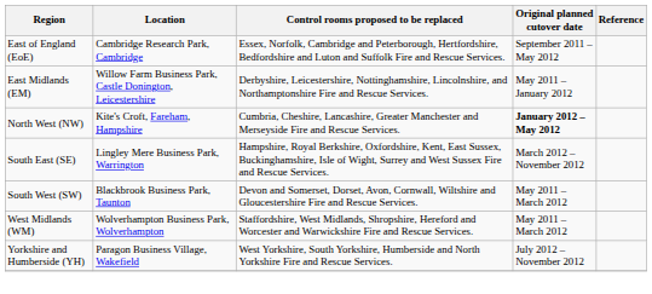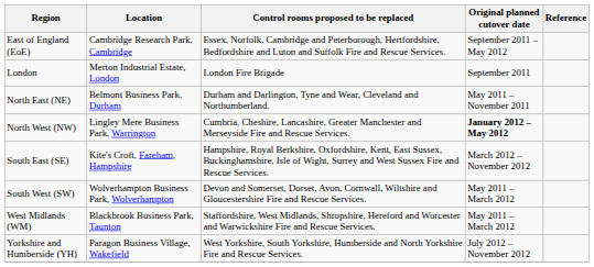 <table class="wikitable" border="1" style="font-size: 90%;">
 <tr>
 <th>Region</th>
 <th>Location</th>
 <th>Control rooms proposed to be replaced</th>
 <th>Original planned cutover date</th>
 <th>Reference</th>
 </tr>
 <tr>
 <td>East of England (EoE)</td>
 <td>Cambridge Research Park, <a href='#'>Cambridge</a></td>
 <td>Essex, Norfolk, Cambridge and Peterborough, Hertfordshire, Bedfordshire and Luton and Suffolk Fire and Rescue Services.</td>
 <td>September 2011 – May 2012</td>
 <td></td>
 </tr>
 <tr>
-<td>East Midlands (EM)</td>
-<td>Willow Farm Business Park, <a href='#'>Castle Donington</a>, <a href='#'>Leicestershire</a></td>
-<td>Derbyshire, Leicestershire, Nottinghamshire, Lincolnshire, and Northamptonshire Fire and Rescue Services.</td>
-<td>May 2011 – January 2012</td>
+<td>London</td>
+<td>Merton Industrial Estate, <a href='#'>London</a></td>
+<td>London Fire Brigade</td>
+<td>September 2011</td>
+<td></td>
+</tr>
+<tr>
+<td>North East (NE)</td>
+<td>Belmont Business Park, <a href='#'>Durham</a></td>
+<td>Durham and Darlington, Tyne and Wear, Cleveland and Northumberland.</td>
+<td>May 2011 – November 2011</td>
 <td></td>
 </tr>
 <tr>
 <td>North West (NW)</td>
-<td>Kite's Croft, <a href='#'>Fareham</a>, <a href='#'>Hampshire</a></td>
+<td>Lingley Mere Business Park, <a href='#'>Warrington</a></td>
 <td>Cumbria, Cheshire, Lancashire, Greater Manchester and Merseyside Fire and Rescue Services.</td>
 <td><strong>January 2012 – May 2012</strong></td>
 <td></td>
 </tr>
 <tr>
 <td>South East (SE)</td>
-<td>Lingley Mere Business Park, <a href='#'>Warrington</a></td>
+<td>Kite's Croft, <a href='#'>Fareham</a>, <a href='#'>Hampshire</a></td>
 <td>Hampshire, Royal Berkshire, Oxfordshire, Kent, East Sussex, Buckinghamshire, Isle of Wight, Surrey and West Sussex Fire and Rescue Services.</td>
 <td>March 2012 – November 2012</td>
 <td></td>
 </tr>
 <tr>
 <td>South West (SW)</td>
-<td>Blackbrook Business Park, <a href='#'>Taunton</a></td>
+<td>Wolverhampton Business Park, <a href='#'>Wolverhampton</a></td>
 <td>Devon and Somerset, Dorset, Avon, Cornwall, Wiltshire and Gloucestershire Fire and Rescue Services.</td>
 <td>May 2011 – March 2012</td>
 <td></td>
 </tr>
 <tr>
 <td>West Midlands (WM)</td>
-<td>Wolverhampton Business Park, <a href='#'>Wolverhampton</a></td>
+<td>Blackbrook Business Park, <a href='#'>Taunton</a></td>
 <td>Staffordshire, West Midlands, Shropshire, Hereford and Worcester and Warwickshire Fire and Rescue Services.</td>
 <td>May 2011 – March 2012</td>
 <td></td>
 </tr>
 <tr>
 <td>Yorkshire and Humberside (YH)</td>
 <td>Paragon Business Village, <a href='#'>Wakefield</a></td>
 <td>West Yorkshire, South Yorkshire, Humberside and North Yorkshire Fire and Rescue Services.</td>
 <td>July 2012 – November 2012</td>
 <td></td>
 </tr>
 <tr>
 </tr>
 </table>
